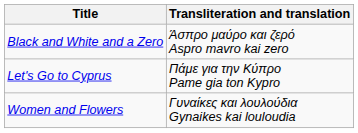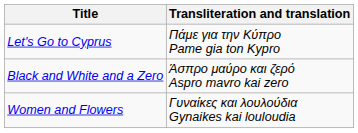 <table class="wikitable">
 <tr>
 <th>Title</th>
 <th>Transliteration and translation</th>
 </tr>
 <tr>
+<td><em><a href='#'>Let's Go to Cyprus</a></em></td>
+<td><em>Πάμε για την Κύπρο</em><br><em>Pame gia ton Kypro</em></td>
+</tr>
+<tr>
 <td><em><a href='#'>Black and White and a Zero</a></em></td>
 <td><em>Άσπρο μαύρο και ζερό</em><br><em>Aspro mavro kai zero</em></td>
-</tr>
-<tr>
-<td><em><a href='#'>Let's Go to Cyprus</a></em></td>
-<td><em>Πάμε για την Κύπρο</em><br><em>Pame gia ton Kypro</em></td>
 </tr>
 <tr>
 <td><em><a href='#'>Women and Flowers</a></em></td>
 <td><em>Γυναίκες και λουλούδια</em><br><em>Gynaikes kai louloudia</em></td>
 </tr>
 </table>
